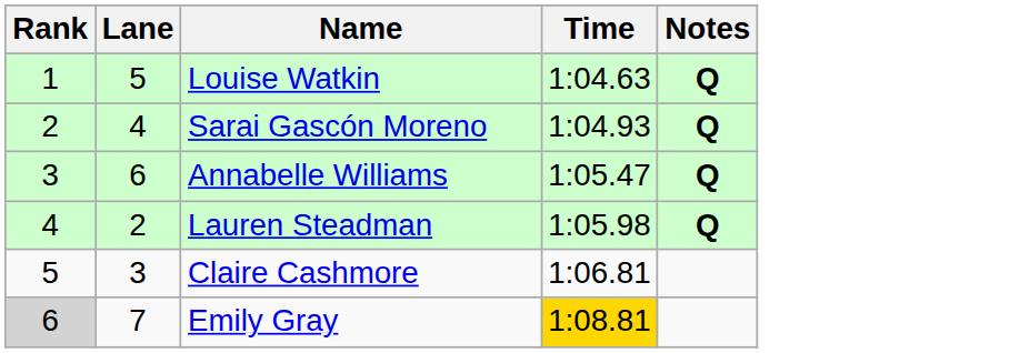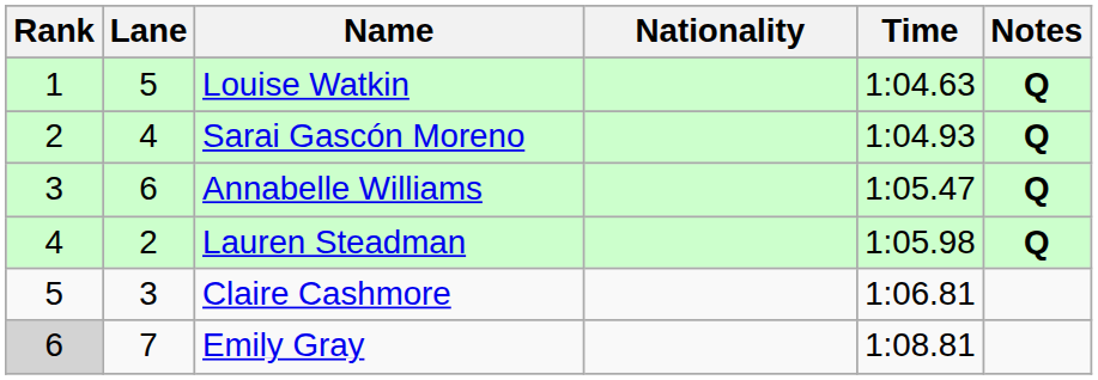 <table class="wikitable sortable" style="text-align:center">
 <tr>
 <th>Rank</th>
 <th>Lane</th>
 <th style="width:180px">Name</th>
+<th style="width:125px">Nationality</th>
 <th>Time</th>
 <th>Notes</th>
 </tr>
 <tr style="background:#cfc;">
 <td>1</td>
 <td>5</td>
 <td style="text-align:left;"><a href='#'>Louise Watkin</a></td>
+<td style="text-align:left;"></td>
 <td>1:04.63</td>
 <td><strong>Q</strong></td>
 </tr>
 <tr style="background:#cfc;">
 <td>2</td>
 <td>4</td>
 <td style="text-align:left;"><a href='#'>Sarai Gascón Moreno</a></td>
+<td style="text-align:left;"></td>
 <td>1:04.93</td>
 <td><strong>Q</strong></td>
 </tr>
 <tr style="background:#cfc;">
 <td>3</td>
 <td>6</td>
 <td style="text-align:left;"><a href='#'>Annabelle Williams</a></td>
+<td style="text-align:left;"></td>
 <td>1:05.47</td>
 <td><strong>Q</strong></td>
 </tr>
 <tr style="background:#cfc;">
 <td>4</td>
 <td>2</td>
 <td style="text-align:left;"><a href='#'>Lauren Steadman</a></td>
+<td style="text-align:left;"></td>
 <td>1:05.98</td>
 <td><strong>Q</strong></td>
 </tr>
 <tr>
 <td>5</td>
 <td>3</td>
 <td style="text-align:left;"><a href='#'>Claire Cashmore</a></td>
+<td style="text-align:left;"></td>
 <td>1:06.81</td>
 <td></td>
 </tr>
 <tr>
 <td style="background: lightgrey;">6</td>
 <td>7</td>
 <td style="text-align:left;"><a href='#'>Emily Gray</a></td>
-<td style="background: gold;">1:08.81</td>
+<td style="text-align:left;"></td>
+<td>1:08.81</td>
 <td></td>
 </tr>
 </table>
